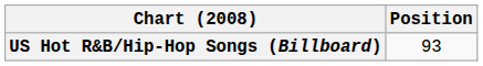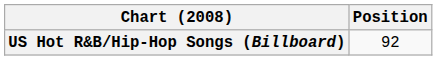 <table class="wikitable plainrowheaders" style="text-align:center">
 <tr>
 <th scope="col">Chart (2008)</th>
 <th scope="col">Position</th>
 </tr>
 <tr>
 <th scope="row">US Hot R&B/Hip-Hop Songs (<em>Billboard</em>)</th>
-<td>93</td>
+<td>92</td>
 </tr>
 </table>
